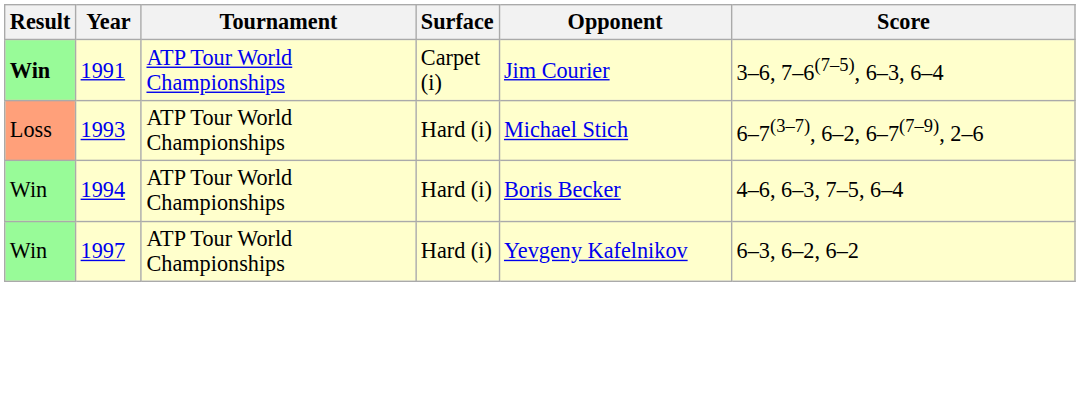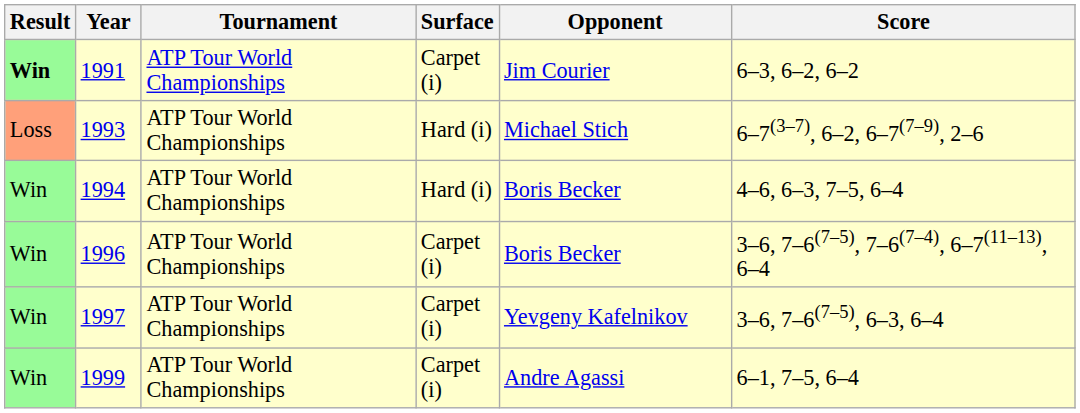 <table class="sortable wikitable">
 <tr>
 <th style="width:40px">Result</th>
 <th style="width:40px">Year</th>
 <th style="width:190px">Tournament</th>
 <th style="width:50px">Surface</th>
 <th style="width:160px">Opponent</th>
 <th style="width:240px" class="unsortable"><strong>Score</strong></th>
 </tr>
 <tr style="background:#ffc;">
 <td style="background:#98fb98;"><strong>Win</strong></td>
 <td><a href='#'>1991</a></td>
 <td><a href='#'>ATP Tour World Championships</a></td>
 <td>Carpet (i)</td>
 <td> <a href='#'>Jim Courier</a></td>
-<td>3–6, 7–6<sup>(7–5)</sup>, 6–3, 6–4</td>
+<td>6–3, 6–2, 6–2</td>
 </tr>
 <tr style="background:#ffc;">
 <td style="background:#ffa07a;">Loss</td>
 <td><a href='#'>1993</a></td>
 <td>ATP Tour World Championships</td>
 <td>Hard (i)</td>
 <td> <a href='#'>Michael Stich</a></td>
 <td>6–7<sup>(3–7)</sup>, 6–2, 6–7<sup>(7–9)</sup>, 2–6</td>
 </tr>
 <tr style="background:#ffc;">
 <td style="background:#98fb98;">Win</td>
 <td><a href='#'>1994</a></td>
 <td>ATP Tour World Championships</td>
 <td>Hard (i)</td>
 <td> <a href='#'>Boris Becker</a></td>
 <td>4–6, 6–3, 7–5, 6–4</td>
 </tr>
 <tr style="background:#ffc;">
 <td style="background:#98fb98;">Win</td>
+<td><a href='#'>1996</a></td>
+<td>ATP Tour World Championships</td>
+<td>Carpet (i)</td>
+<td> <a href='#'>Boris Becker</a></td>
+<td>3–6, 7–6<sup>(7–5)</sup>, 7–6<sup>(7–4)</sup>, 6–7<sup>(11–13)</sup>, 6–4</td>
+</tr>
+<tr style="background:#ffc;">
+<td style="background:#98fb98;">Win</td>
 <td><a href='#'>1997</a></td>
 <td>ATP Tour World Championships</td>
-<td>Hard (i)</td>
+<td>Carpet (i)</td>
 <td> <a href='#'>Yevgeny Kafelnikov</a></td>
-<td>6–3, 6–2, 6–2</td>
+<td>3–6, 7–6<sup>(7–5)</sup>, 6–3, 6–4</td>
+</tr>
+<tr style="background:#ffc;">
+<td style="background:#98fb98;">Win</td>
+<td><a href='#'>1999</a></td>
+<td>ATP Tour World Championships</td>
+<td>Carpet (i)</td>
+<td> <a href='#'>Andre Agassi</a></td>
+<td>6–1, 7–5, 6–4</td>
 </tr>
 </table>
